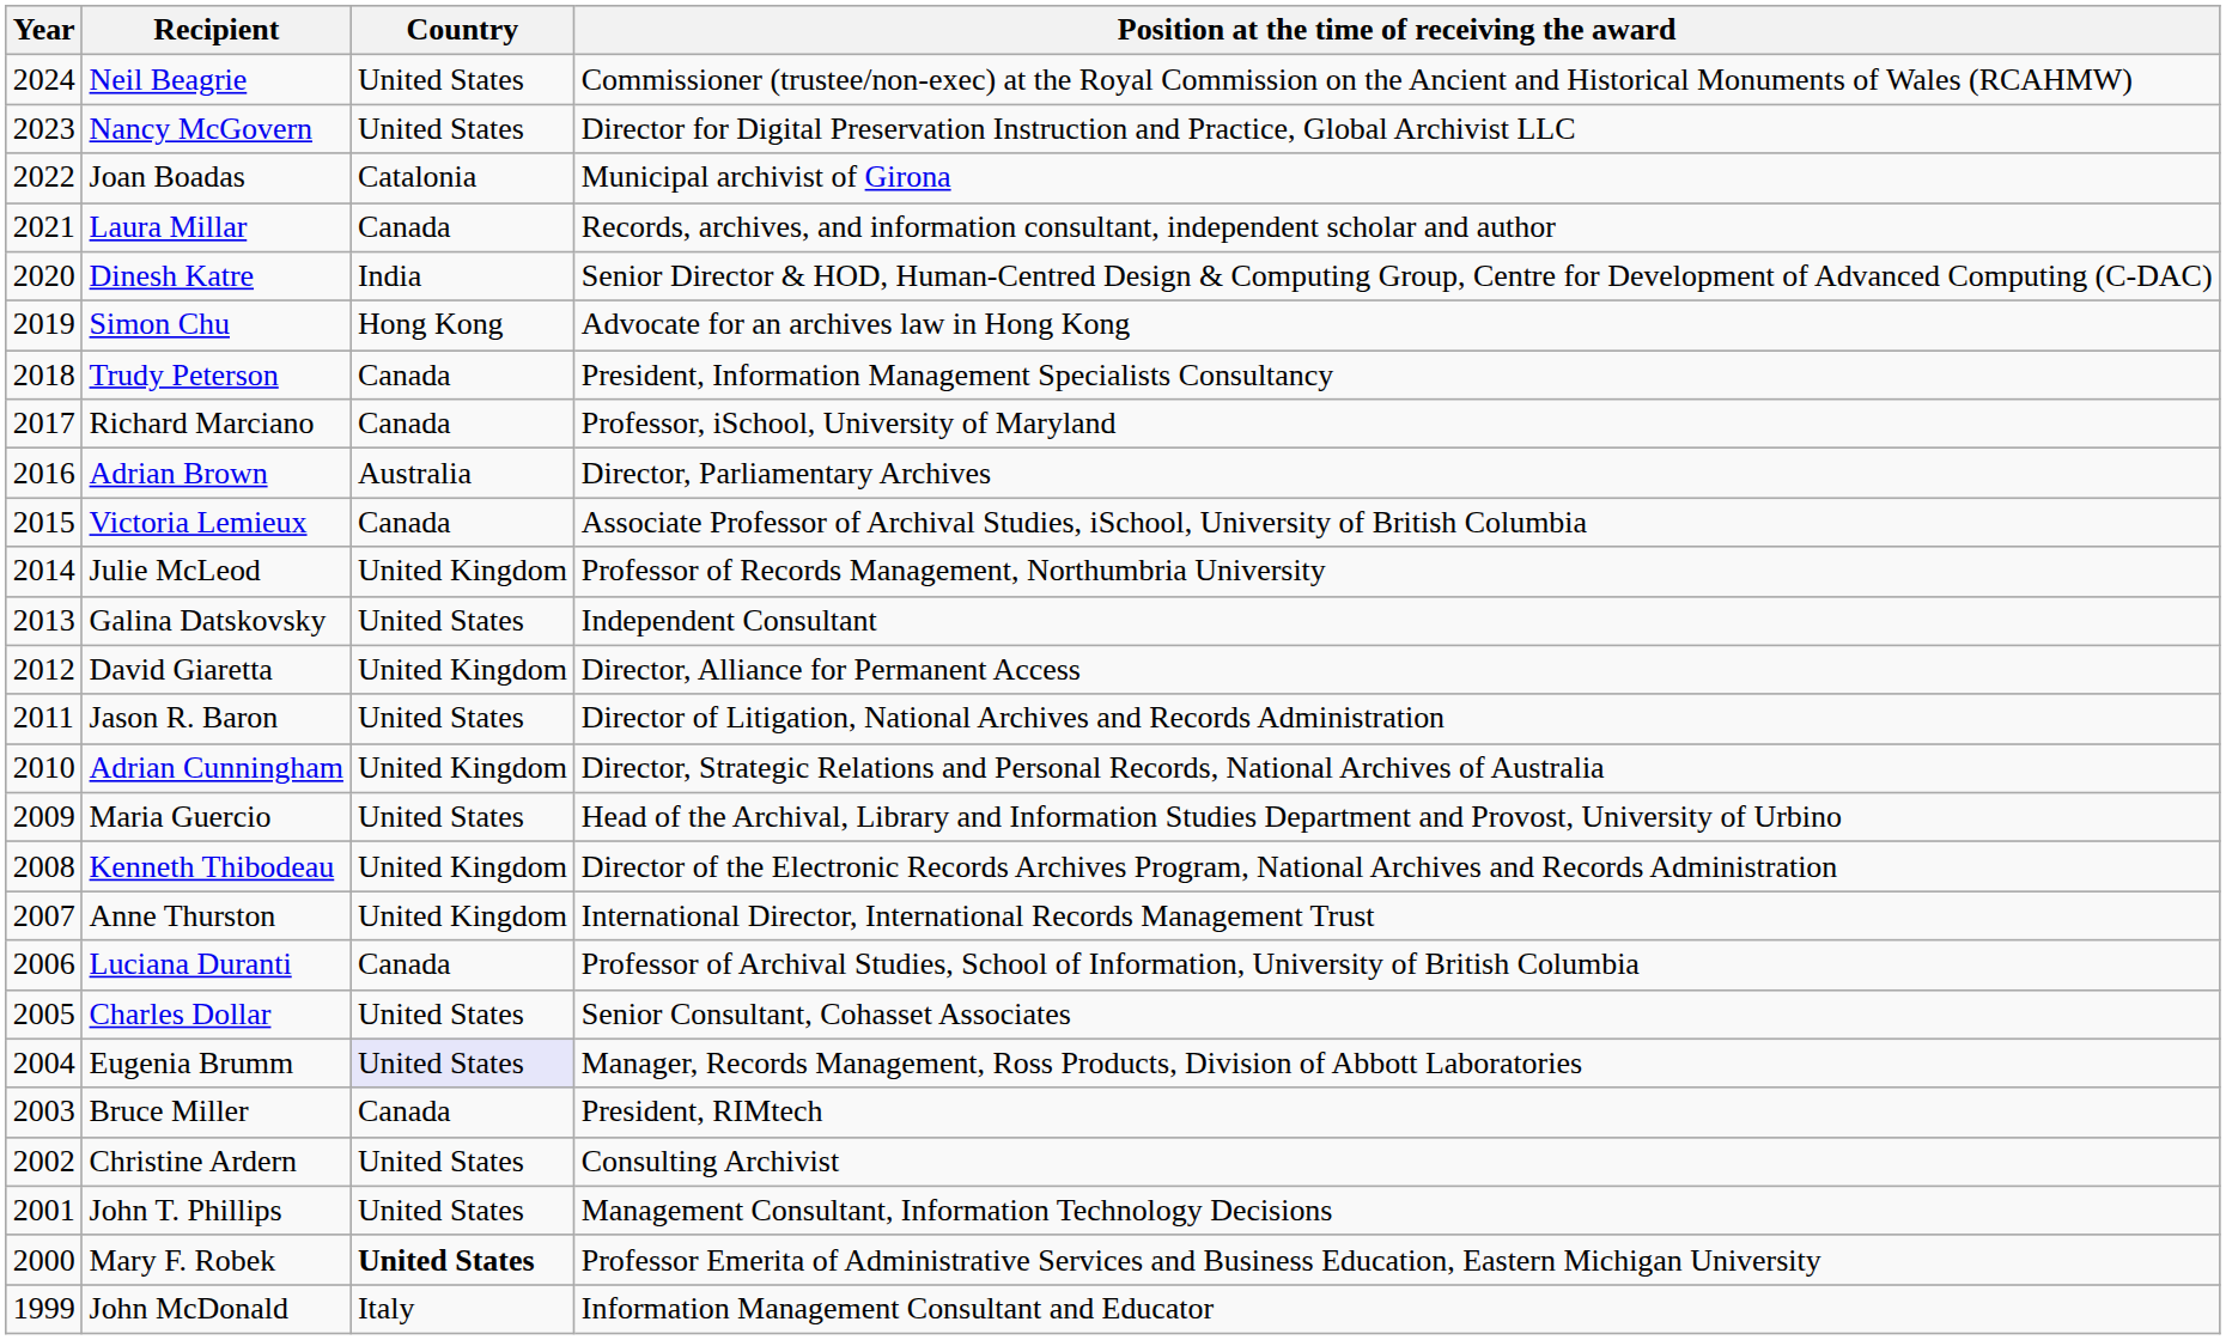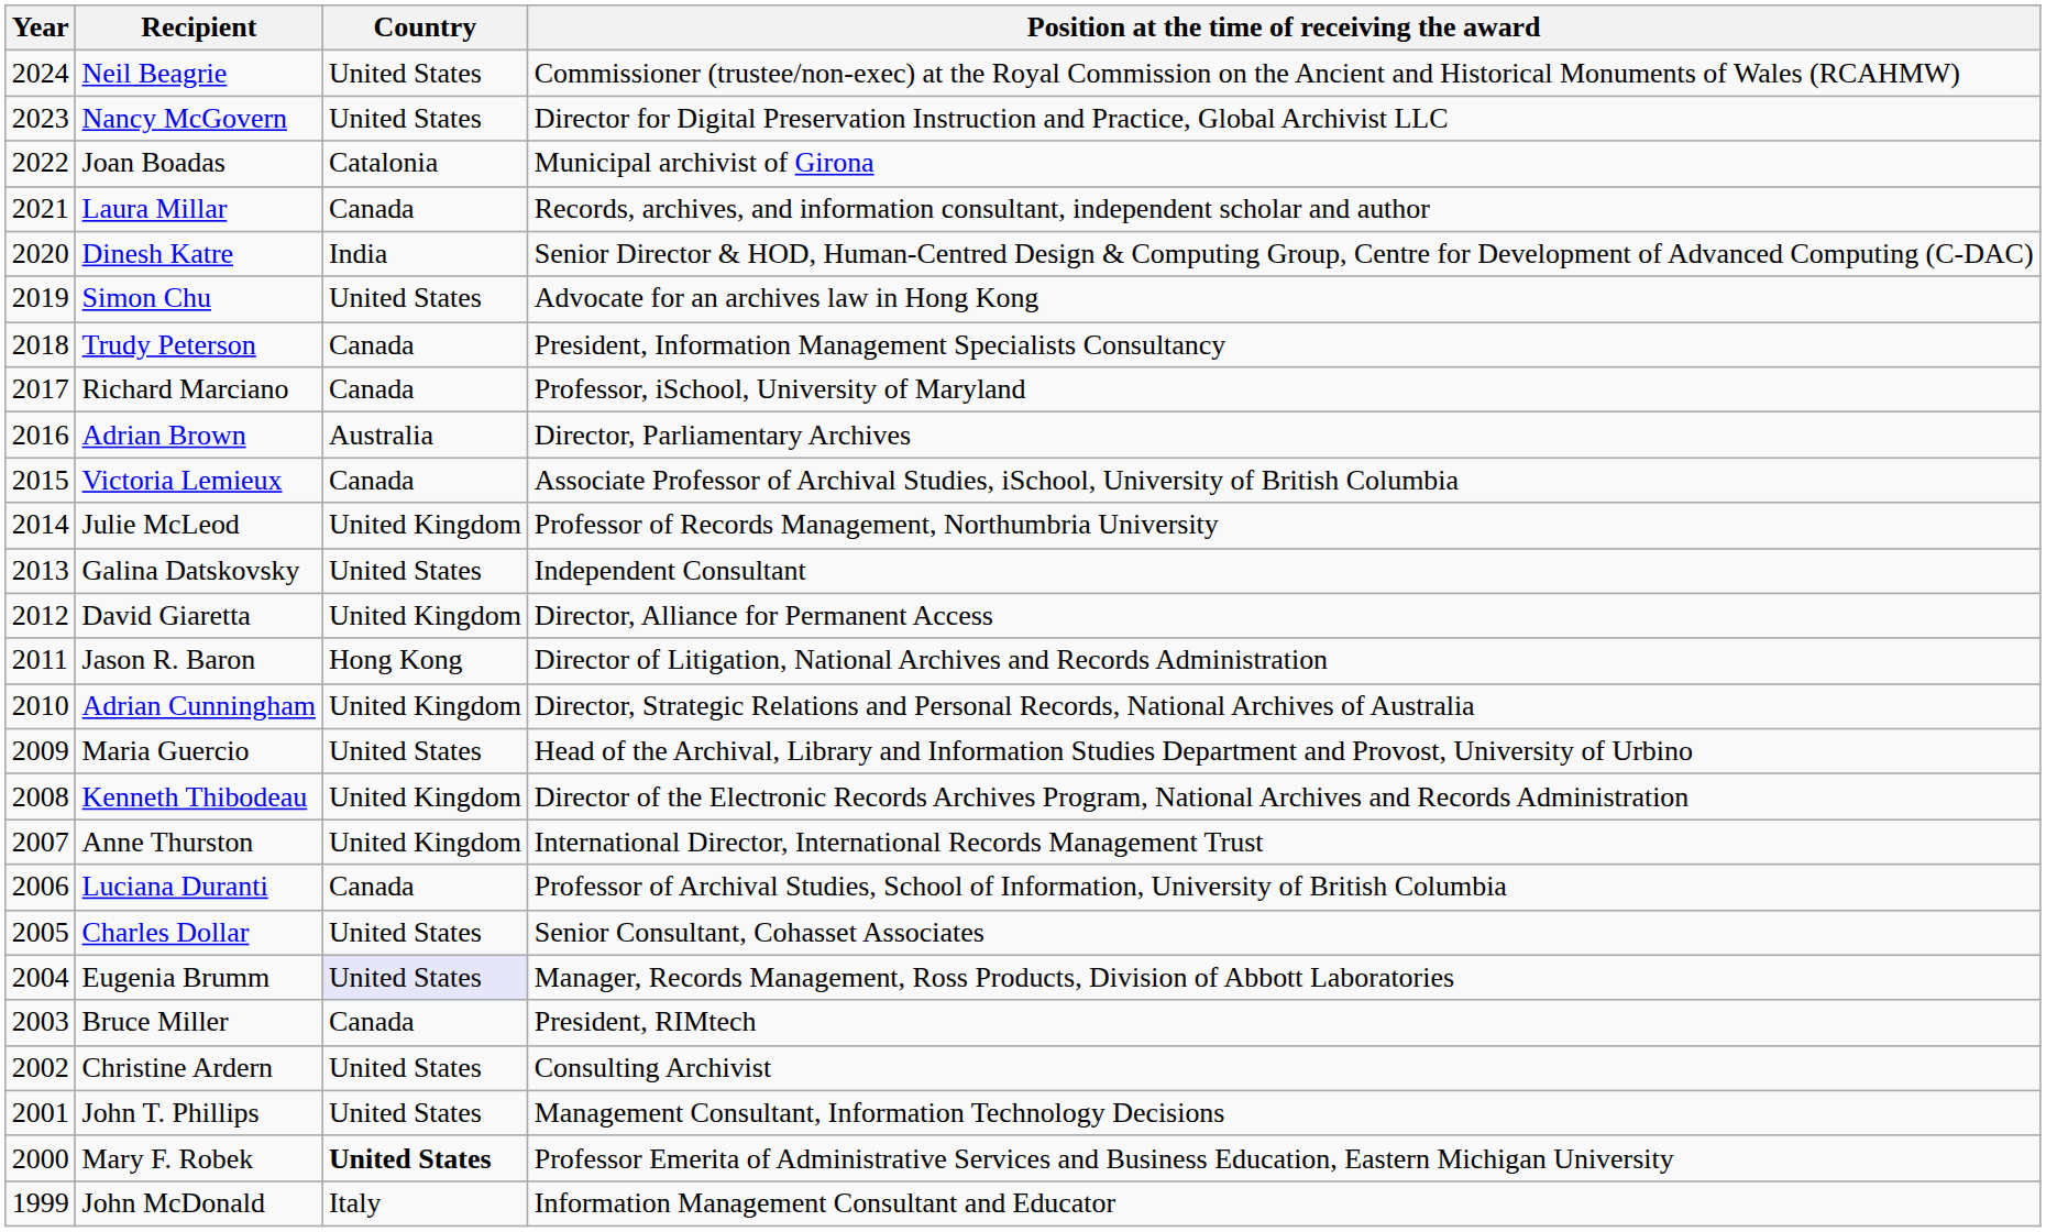 <table class="wikitable sortable">
 <tr>
 <th>Year</th>
 <th>Recipient</th>
 <th>Country</th>
 <th><strong>Position at the time of receiving the award</strong></th>
 </tr>
 <tr>
 <td>2024</td>
 <td><a href='#'>Neil Beagrie</a></td>
 <td>United States</td>
 <td>Commissioner (trustee/non-exec) at the Royal Commission on the Ancient and Historical Monuments of Wales (RCAHMW) </td>
 </tr>
 <tr>
 <td>2023</td>
 <td><a href='#'>Nancy McGovern</a></td>
 <td>United States</td>
 <td>Director for Digital Preservation Instruction and Practice, Global Archivist LLC </td>
 </tr>
 <tr>
 <td>2022</td>
 <td>Joan Boadas</td>
 <td>Catalonia</td>
 <td>Municipal archivist of <a href='#'>Girona</a></td>
 </tr>
 <tr>
 <td>2021</td>
 <td><a href='#'>Laura Millar</a></td>
 <td>Canada</td>
 <td>Records, archives, and information consultant, independent scholar and author</td>
 </tr>
 <tr>
 <td>2020</td>
 <td><a href='#'>Dinesh Katre</a></td>
 <td>India</td>
 <td>Senior Director & HOD, Human-Centred Design & Computing Group, Centre for Development of Advanced Computing (C-DAC) </td>
 </tr>
 <tr>
 <td>2019</td>
 <td><a href='#'>Simon Chu</a></td>
-<td>Hong Kong</td>
+<td>United States</td>
 <td>Advocate for an archives law in Hong Kong </td>
 </tr>
 <tr>
 <td>2018</td>
 <td><a href='#'>Trudy Peterson</a></td>
 <td>Canada</td>
 <td>President, Information Management Specialists Consultancy </td>
 </tr>
 <tr>
 <td>2017</td>
 <td>Richard Marciano</td>
 <td>Canada</td>
 <td>Professor, iSchool, University of Maryland </td>
 </tr>
 <tr>
 <td>2016</td>
 <td><a href='#'>Adrian Brown</a></td>
 <td>Australia</td>
 <td>Director, Parliamentary Archives </td>
 </tr>
 <tr>
 <td>2015</td>
 <td><a href='#'>Victoria Lemieux</a></td>
 <td>Canada</td>
 <td>Associate Professor of Archival Studies, iSchool, University of British Columbia </td>
 </tr>
 <tr>
 <td>2014</td>
 <td>Julie McLeod</td>
 <td>United Kingdom</td>
 <td>Professor of Records Management, Northumbria University </td>
 </tr>
 <tr>
 <td>2013</td>
 <td>Galina Datskovsky</td>
 <td>United States</td>
 <td>Independent Consultant </td>
 </tr>
 <tr>
 <td>2012</td>
 <td>David Giaretta</td>
 <td>United Kingdom</td>
 <td>Director, Alliance for Permanent Access </td>
 </tr>
 <tr>
 <td>2011</td>
 <td>Jason R. Baron</td>
-<td>United States</td>
+<td>Hong Kong</td>
 <td>Director of Litigation, National Archives and Records Administration </td>
 </tr>
 <tr>
 <td>2010</td>
 <td><a href='#'>Adrian Cunningham</a></td>
 <td>United Kingdom</td>
 <td>Director, Strategic Relations and Personal Records, National Archives of Australia </td>
 </tr>
 <tr>
 <td>2009</td>
 <td>Maria Guercio</td>
 <td>United States</td>
 <td>Head of the Archival, Library and Information Studies Department and Provost, University of Urbino </td>
 </tr>
 <tr>
 <td>2008</td>
 <td><a href='#'>Kenneth Thibodeau</a></td>
 <td>United Kingdom</td>
 <td>Director of the Electronic Records Archives Program, National Archives and Records Administration </td>
 </tr>
 <tr>
 <td>2007</td>
 <td>Anne Thurston</td>
 <td>United Kingdom</td>
 <td>International Director, International Records Management Trust </td>
 </tr>
 <tr>
 <td>2006</td>
 <td><a href='#'>Luciana Duranti</a></td>
 <td>Canada</td>
 <td>Professor of Archival Studies, School of Information, University of British Columbia </td>
 </tr>
 <tr>
 <td>2005</td>
 <td><a href='#'>Charles Dollar</a></td>
 <td>United States</td>
 <td>Senior Consultant, Cohasset Associates </td>
 </tr>
 <tr>
 <td>2004</td>
 <td>Eugenia Brumm</td>
 <td style="background: lavender;">United States</td>
 <td>Manager, Records Management, Ross Products, Division of Abbott Laboratories </td>
 </tr>
 <tr>
 <td>2003</td>
 <td>Bruce Miller</td>
 <td>Canada</td>
 <td>President, RIMtech </td>
 </tr>
 <tr>
 <td>2002</td>
 <td>Christine Ardern</td>
 <td>United States</td>
 <td>Consulting Archivist </td>
 </tr>
 <tr>
 <td>2001</td>
 <td>John T. Phillips</td>
 <td>United States</td>
 <td>Management Consultant, Information Technology Decisions </td>
 </tr>
 <tr>
 <td>2000</td>
 <td>Mary F. Robek</td>
 <td><strong>United States</strong></td>
 <td>Professor Emerita of Administrative Services and Business Education, Eastern Michigan University </td>
 </tr>
 <tr>
 <td>1999</td>
 <td>John McDonald</td>
 <td>Italy</td>
 <td>Information Management Consultant and Educator </td>
 </tr>
 </table>
